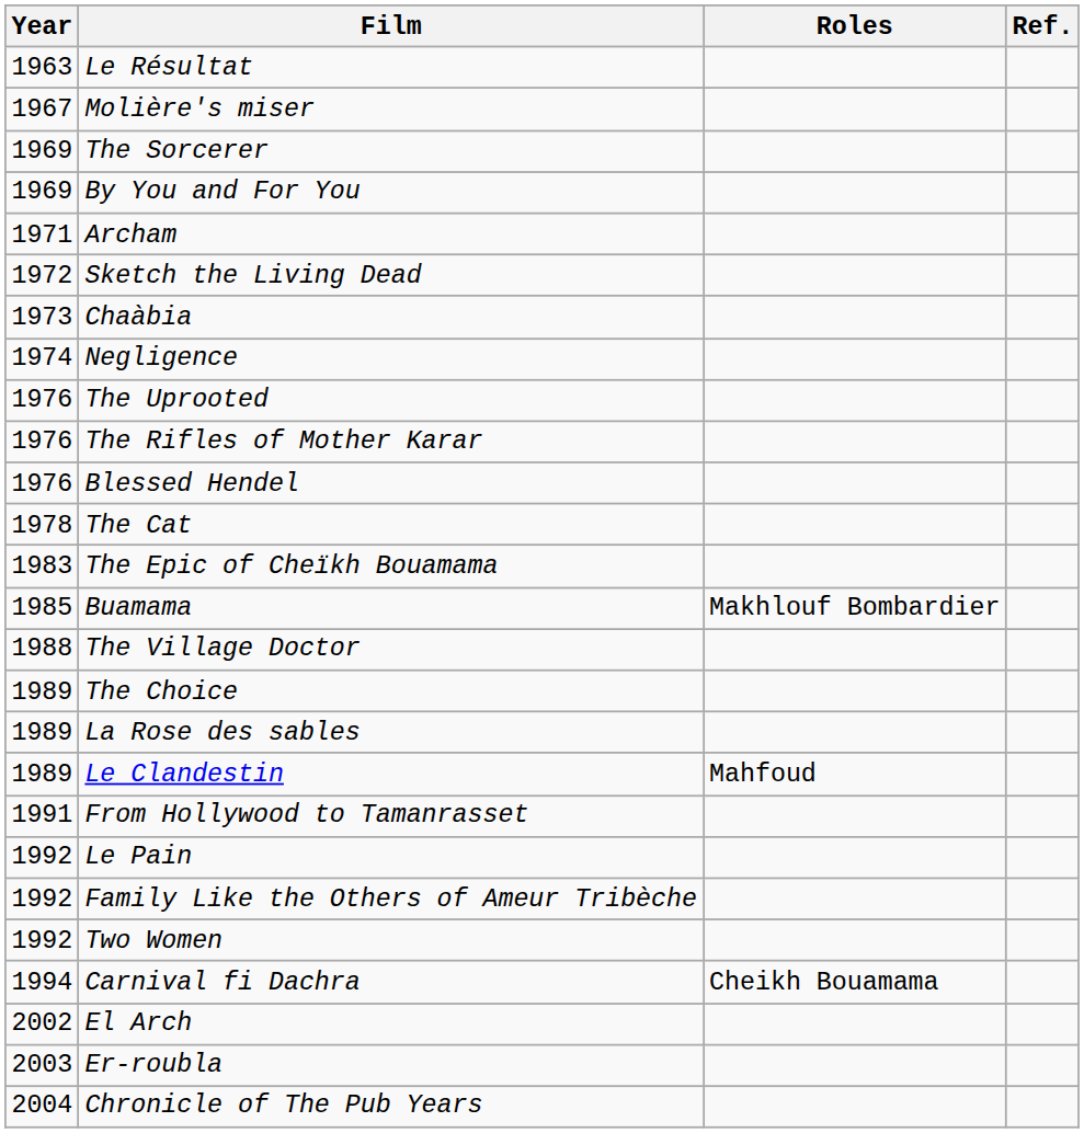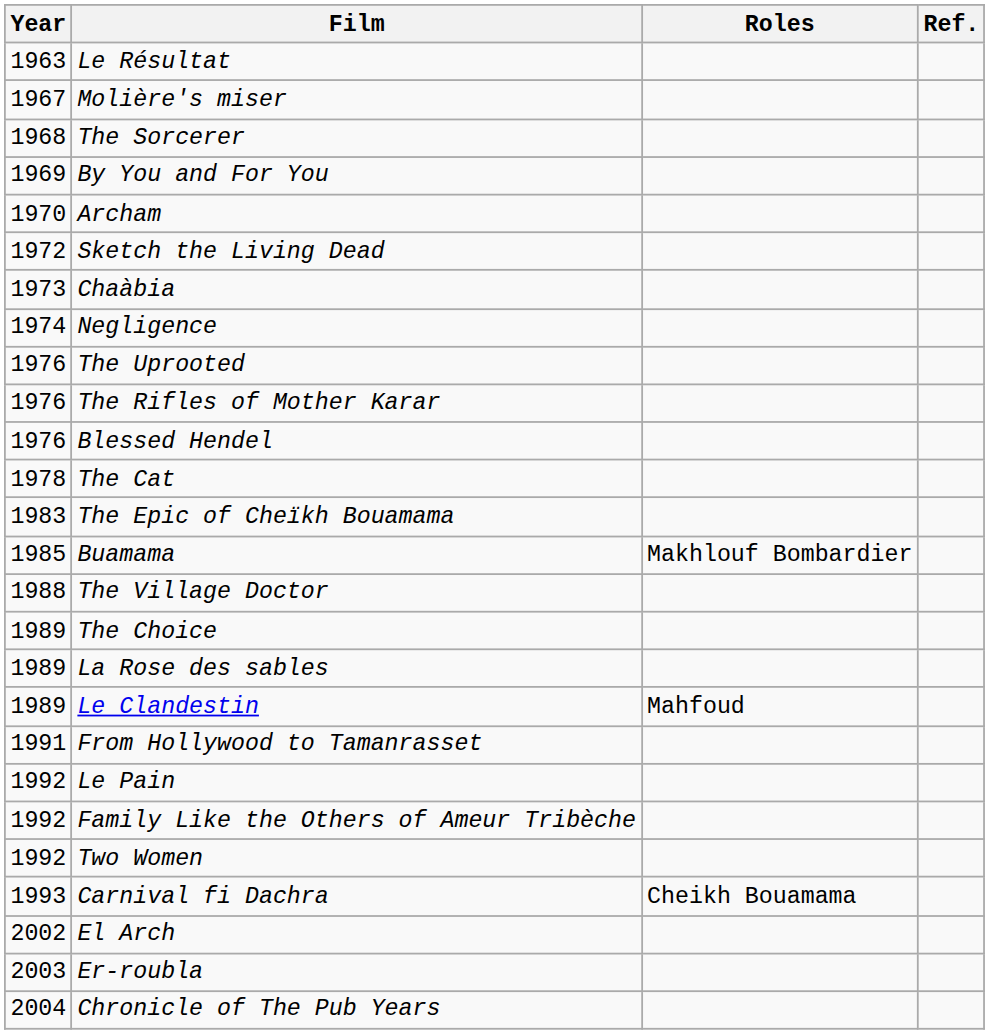 <table class="wikitable">
 <tr>
 <th>Year</th>
 <th>Film</th>
 <th>Roles</th>
 <th>Ref.</th>
 </tr>
 <tr>
 <td>1963</td>
 <td><em>Le Résultat</em></td>
 <td></td>
 <td></td>
 </tr>
 <tr>
 <td>1967</td>
 <td><em>Molière's miser</em></td>
 <td></td>
 <td></td>
 </tr>
 <tr>
-<td>1969</td>
+<td>1968</td>
 <td><em>The Sorcerer</em></td>
 <td></td>
 <td></td>
 </tr>
 <tr>
 <td>1969</td>
 <td><em>By You and For You</em></td>
 <td></td>
 <td></td>
 </tr>
 <tr>
-<td>1971</td>
+<td>1970</td>
 <td><em>Archam</em></td>
 <td></td>
 <td></td>
 </tr>
 <tr>
 <td>1972</td>
 <td><em>Sketch the Living Dead</em></td>
 <td></td>
 <td></td>
 </tr>
 <tr>
 <td>1973</td>
 <td><em>Chaàbia</em></td>
 <td></td>
 <td></td>
 </tr>
 <tr>
 <td>1974</td>
 <td><em>Negligence</em></td>
 <td></td>
 <td></td>
 </tr>
 <tr>
 <td>1976</td>
 <td><em>The Uprooted</em></td>
 <td></td>
 <td></td>
 </tr>
 <tr>
 <td>1976</td>
 <td><em>The Rifles of Mother Karar</em></td>
 <td></td>
 <td></td>
 </tr>
 <tr>
 <td>1976</td>
 <td><em>Blessed Hendel</em></td>
 <td></td>
 <td></td>
 </tr>
 <tr>
 <td>1978</td>
 <td><em>The Cat</em></td>
 <td></td>
 <td></td>
 </tr>
 <tr>
 <td>1983</td>
 <td><em>The Epic of Cheïkh Bouamama</em></td>
 <td></td>
 <td></td>
 </tr>
 <tr>
 <td>1985</td>
 <td><em>Buamama</em></td>
 <td>Makhlouf Bombardier</td>
 <td></td>
 </tr>
 <tr>
 <td>1988</td>
 <td><em>The Village Doctor</em></td>
 <td></td>
 <td></td>
 </tr>
 <tr>
 <td>1989</td>
 <td><em>The Choice</em></td>
 <td></td>
 <td></td>
 </tr>
 <tr>
 <td>1989</td>
 <td><em>La Rose des sables</em></td>
 <td></td>
 <td></td>
 </tr>
 <tr>
 <td>1989</td>
 <td><em><a href='#'>Le Clandestin</a></em></td>
 <td>Mahfoud</td>
 <td></td>
 </tr>
 <tr>
 <td>1991</td>
 <td><em>From Hollywood to Tamanrasset</em></td>
 <td></td>
 <td></td>
 </tr>
 <tr>
 <td>1992</td>
 <td><em>Le Pain</em></td>
 <td></td>
 <td></td>
 </tr>
 <tr>
 <td>1992</td>
 <td><em>Family Like the Others of Ameur Tribèche</em></td>
 <td></td>
 <td></td>
 </tr>
 <tr>
 <td>1992</td>
 <td><em>Two Women</em></td>
 <td></td>
 <td></td>
 </tr>
 <tr>
-<td>1994</td>
+<td>1993</td>
 <td><em>Carnival fi Dachra</em></td>
 <td>Cheikh Bouamama</td>
 <td></td>
 </tr>
 <tr>
 <td>2002</td>
 <td><em>El Arch</em></td>
 <td></td>
 <td></td>
 </tr>
 <tr>
 <td>2003</td>
 <td><em>Er-roubla</em></td>
 <td></td>
 <td></td>
 </tr>
 <tr>
 <td>2004</td>
 <td><em>Chronicle of The Pub Years</em></td>
 <td></td>
 <td></td>
 </tr>
 </table>
